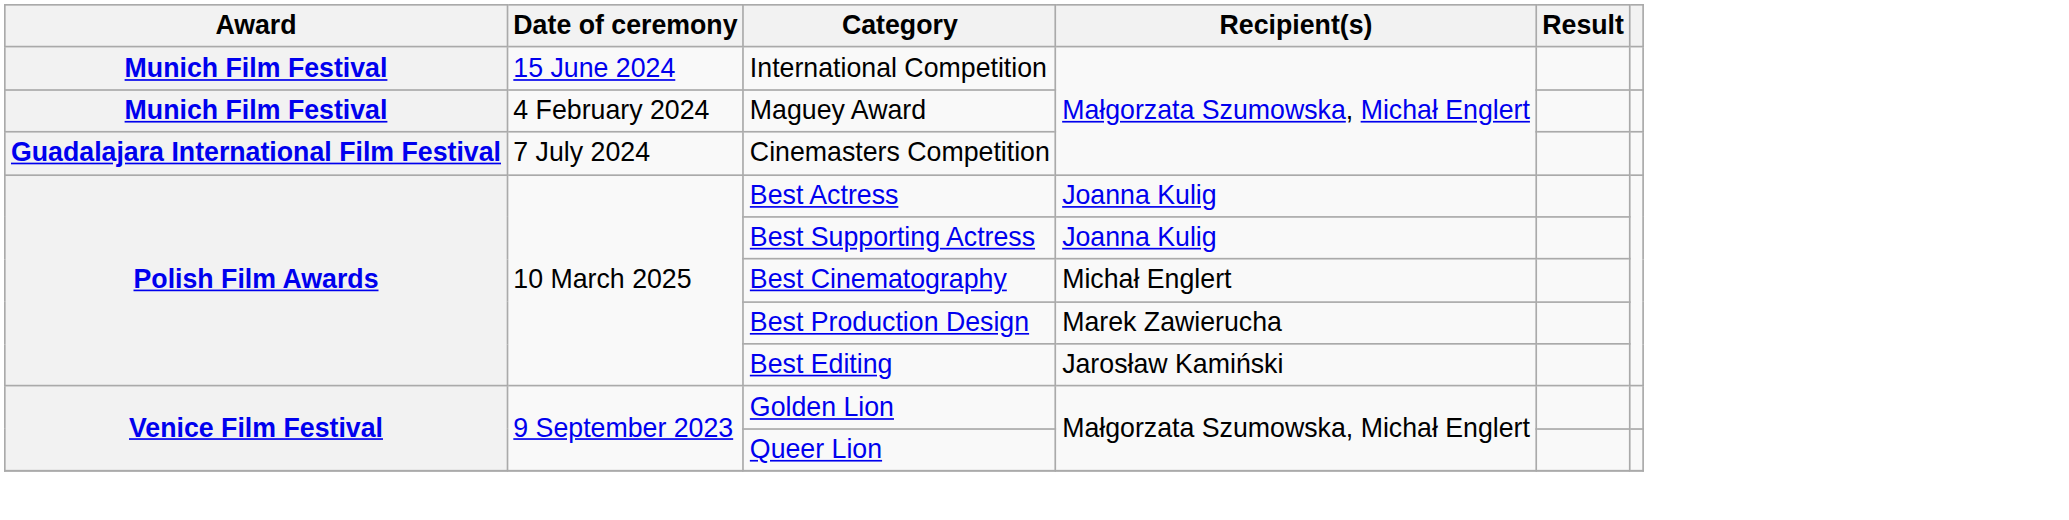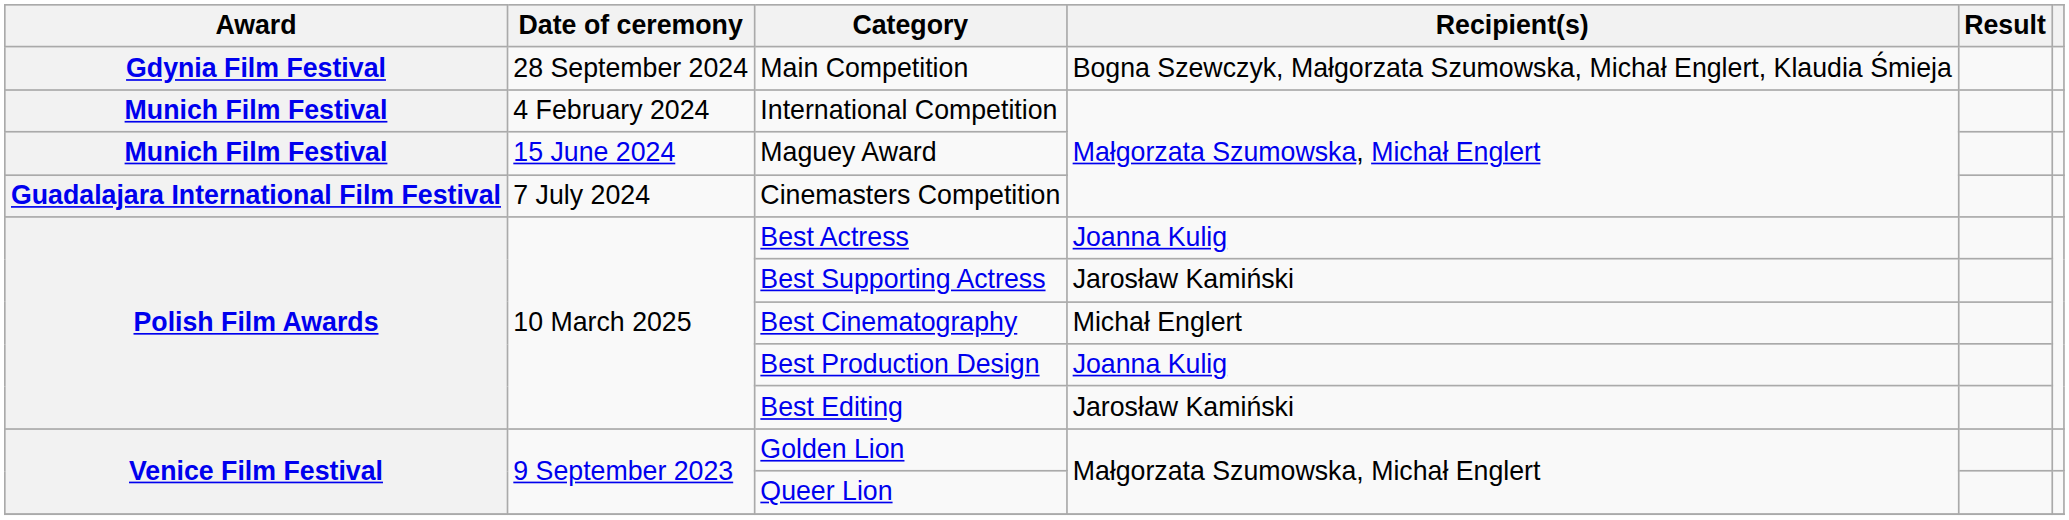 <table class="wikitable sortable plainrowheaders">
 <tr>
 <th scope="col">Award</th>
 <th scope="col">Date of ceremony</th>
 <th scope="col">Category</th>
 <th scope="col">Recipient(s)</th>
 <th scope="col">Result</th>
 <th scope="col" class="unsortable"></th>
 </tr>
 <tr>
+<th scope="row"><a href='#'>Gdynia Film Festival</a></th>
+<td>28 September 2024</td>
+<td>Main Competition</td>
+<td>Bogna Szewczyk, Małgorzata Szumowska, Michał Englert, Klaudia Śmieja</td>
+<td></td>
+<td align="center"></td>
+</tr>
+<tr>
 <th scope="row"><a href='#'>Munich Film Festival</a></th>
-<td><a href='#'>15 June 2024</a></td>
+<td>4 February 2024</td>
 <td>International Competition</td>
 <td rowspan="3"><a href='#'>Małgorzata Szumowska</a>, <a href='#'>Michał Englert</a></td>
 <td></td>
 <td align="center"></td>
 </tr>
 <tr>
 <th scope="row"><a href='#'>Munich Film Festival</a></th>
-<td>4 February 2024</td>
+<td><a href='#'>15 June 2024</a></td>
 <td>Maguey Award</td>
 <td></td>
 <td align="center"></td>
 </tr>
 <tr>
 <th scope="row"><a href='#'>Guadalajara International Film Festival</a></th>
 <td>7 July 2024</td>
 <td>Cinemasters Competition</td>
 <td></td>
 <td align="center"></td>
 </tr>
 <tr>
 <th scope="row" rowspan="5"><a href='#'>Polish Film Awards</a></th>
 <td rowspan="5">10 March 2025</td>
 <td><a href='#'>Best Actress</a></td>
 <td><a href='#'>Joanna Kulig</a></td>
 <td></td>
 <td align="center" rowspan="5"></td>
 </tr>
 <tr>
 <td><a href='#'>Best Supporting Actress</a></td>
-<td><a href='#'>Joanna Kulig</a></td>
+<td>Jarosław Kamiński</td>
 <td></td>
 </tr>
 <tr>
 <td><a href='#'>Best Cinematography</a></td>
 <td>Michał Englert</td>
 <td></td>
 </tr>
 <tr>
 <td><a href='#'>Best Production Design</a></td>
-<td>Marek Zawierucha</td>
+<td><a href='#'>Joanna Kulig</a></td>
 <td></td>
 </tr>
 <tr>
 <td><a href='#'>Best Editing</a></td>
 <td>Jarosław Kamiński</td>
 <td></td>
 </tr>
 <tr>
 <th rowspan="2" scope="row"><a href='#'>Venice Film Festival</a></th>
 <td rowspan="2"><a href='#'>9 September 2023</a></td>
 <td><a href='#'>Golden Lion</a></td>
 <td rowspan="2">Małgorzata Szumowska, Michał Englert</td>
 <td></td>
 <td align="center"></td>
 </tr>
 <tr>
 <td><a href='#'>Queer Lion</a></td>
 <td></td>
 <td align="center"></td>
 </tr>
 <tr>
 </tr>
 </table>
